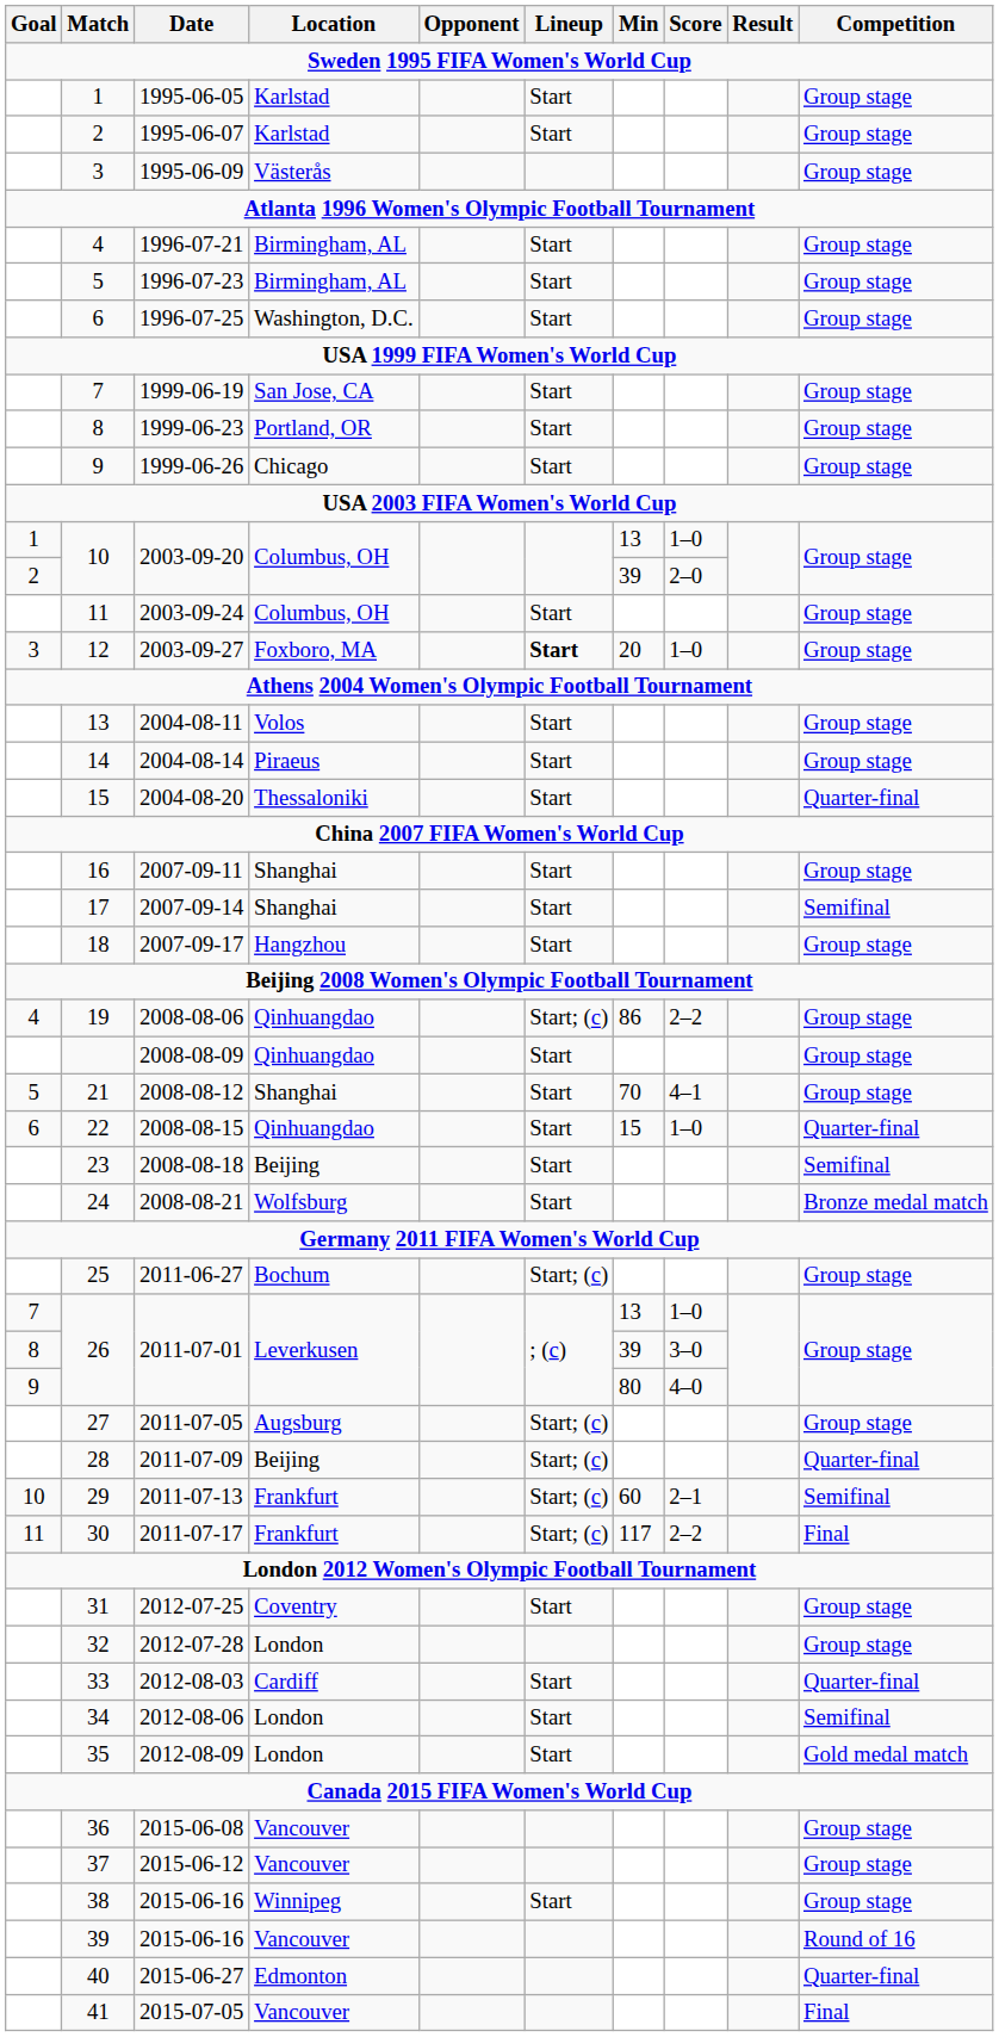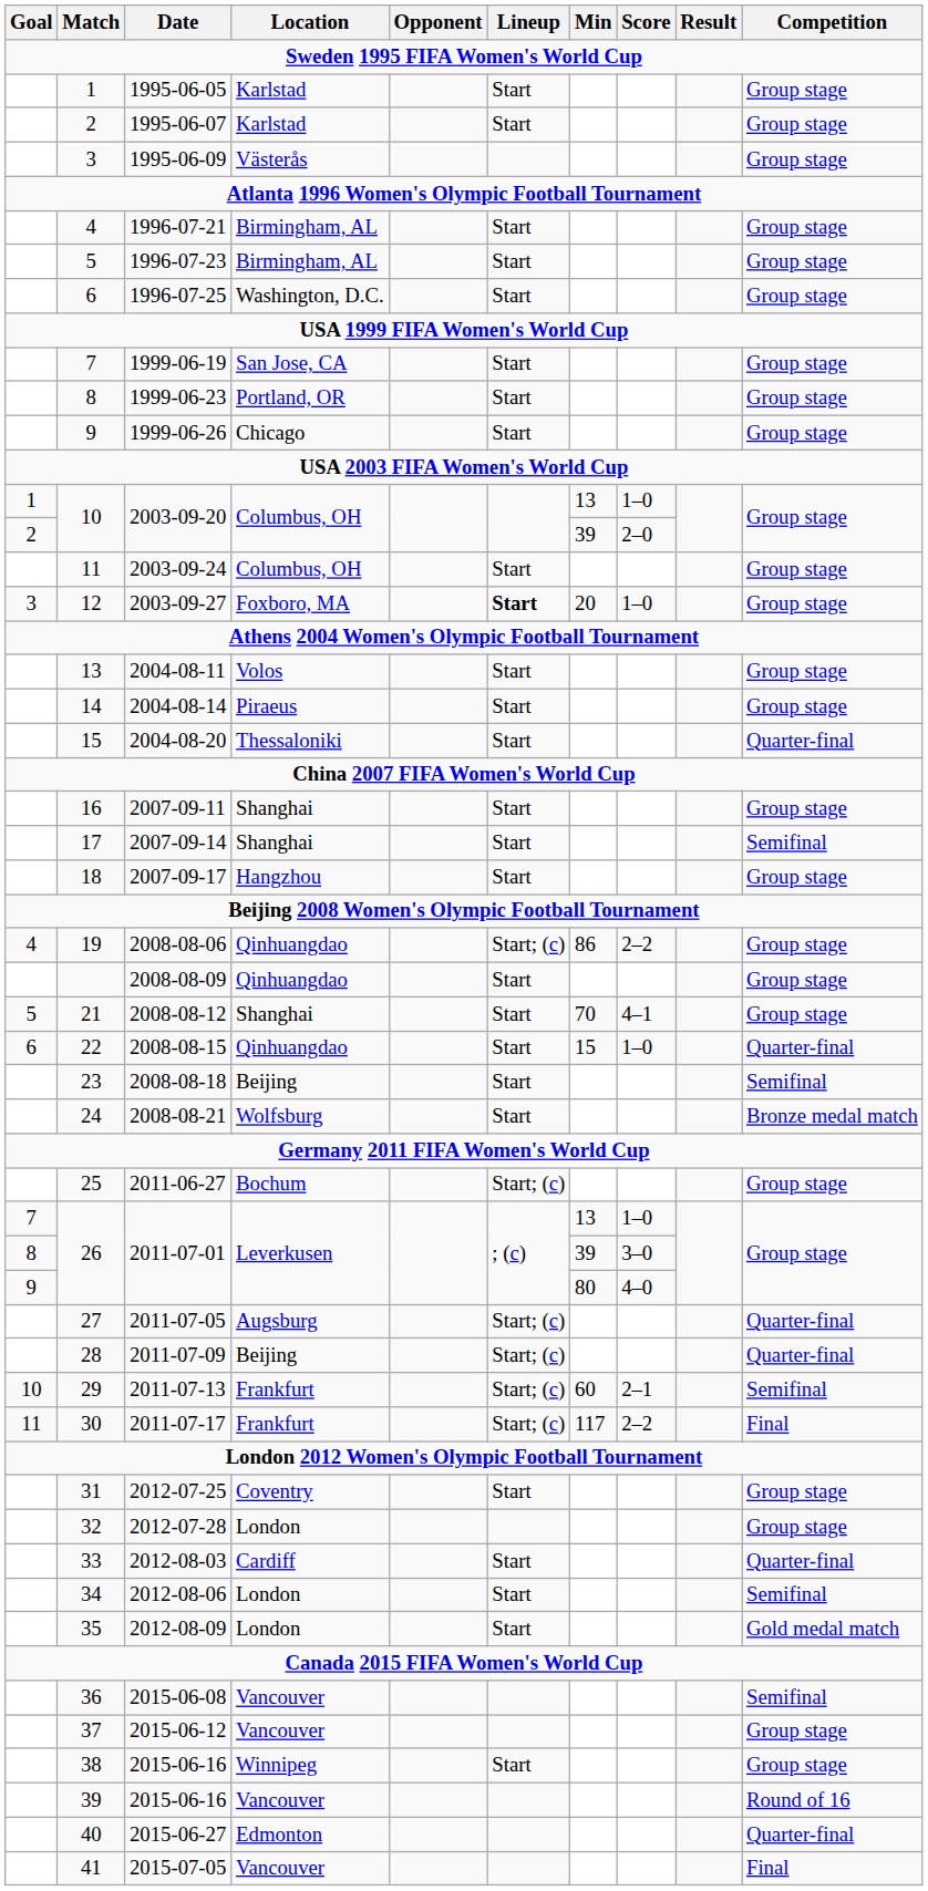 <table class="wikitable collapsible collapsed" style="font-size:90%;">
 <tr>
 <th>Goal</th>
 <th>Match</th>
 <th>Date</th>
 <th>Location</th>
 <th>Opponent</th>
 <th>Lineup</th>
 <th>Min</th>
 <th>Score</th>
 <th>Result</th>
 <th>Competition</th>
 </tr>
 <tr>
 <td colspan=10 align="center" > <strong><a href='#'>Sweden</a> <a href='#'>1995 FIFA Women's World Cup</a></strong></td>
 </tr>
 <tr>
 <td style="background:white;"></td>
 <td align="center">1</td>
 <td>1995-06-05</td>
 <td><a href='#'>Karlstad</a></td>
 <td></td>
 <td>Start</td>
 <td style="background:white;"></td>
 <td style="background:white;"></td>
 <td></td>
 <td><a href='#'>Group stage</a></td>
 </tr>
 <tr>
 <td style="background:white;"></td>
 <td align="center">2</td>
 <td>1995-06-07</td>
 <td><a href='#'>Karlstad</a></td>
 <td></td>
 <td>Start</td>
 <td style="background:white;"></td>
 <td style="background:white;"></td>
 <td></td>
 <td><a href='#'>Group stage</a></td>
 </tr>
 <tr>
 <td style="background:white;"></td>
 <td align="center">3</td>
 <td>1995-06-09</td>
 <td><a href='#'>Västerås</a></td>
 <td></td>
 <td></td>
 <td style="background:white;"></td>
 <td style="background:white;"></td>
 <td></td>
 <td><a href='#'>Group stage</a></td>
 </tr>
 <tr>
 <td colspan=10 align="center" > <strong><a href='#'>Atlanta</a> <a href='#'>1996 Women's Olympic Football Tournament</a></strong></td>
 </tr>
 <tr>
 <td style="background:white;"></td>
 <td align="center">4</td>
 <td>1996-07-21</td>
 <td><a href='#'>Birmingham, AL</a></td>
 <td></td>
 <td>Start</td>
 <td style="background:white;"></td>
 <td style="background:white;"></td>
 <td></td>
 <td><a href='#'>Group stage</a></td>
 </tr>
 <tr>
 <td style="background:white;"></td>
 <td align="center">5</td>
 <td>1996-07-23</td>
 <td><a href='#'>Birmingham, AL</a></td>
 <td></td>
 <td>Start</td>
 <td style="background:white;"></td>
 <td style="background:white;"></td>
 <td></td>
 <td><a href='#'>Group stage</a></td>
 </tr>
 <tr>
 <td style="background:white;"></td>
 <td align="center">6</td>
 <td>1996-07-25</td>
 <td>Washington, D.C.</td>
 <td></td>
 <td>Start</td>
 <td style="background:white;"></td>
 <td style="background:white;"></td>
 <td></td>
 <td><a href='#'>Group stage</a></td>
 </tr>
 <tr>
 <td colspan=10 align="center" > <strong>USA <a href='#'>1999 FIFA Women's World Cup</a></strong></td>
 </tr>
 <tr>
 <td style="background:white;"></td>
 <td align="center">7</td>
 <td>1999-06-19</td>
 <td><a href='#'>San Jose, CA</a></td>
 <td></td>
 <td>Start</td>
 <td style="background:white;"></td>
 <td style="background:white;"></td>
 <td></td>
 <td><a href='#'>Group stage</a></td>
 </tr>
 <tr>
 <td style="background:white;"></td>
 <td align="center">8</td>
 <td>1999-06-23</td>
 <td><a href='#'>Portland, OR</a></td>
 <td></td>
 <td>Start</td>
 <td style="background:white;"></td>
 <td style="background:white;"></td>
 <td></td>
 <td><a href='#'>Group stage</a></td>
 </tr>
 <tr>
 <td style="background:white;"></td>
 <td align="center">9</td>
 <td>1999-06-26</td>
 <td>Chicago</td>
 <td></td>
 <td>Start</td>
 <td style="background:white;"></td>
 <td style="background:white;"></td>
 <td></td>
 <td><a href='#'>Group stage</a></td>
 </tr>
 <tr>
 <td colspan=10 align="center" > <strong>USA <a href='#'>2003 FIFA Women's World Cup</a></strong></td>
 </tr>
 <tr>
 <td align="center">1</td>
 <td rowspan=2 align="center">10</td>
 <td rowspan=2>2003-09-20</td>
 <td rowspan=2><a href='#'>Columbus, OH</a></td>
 <td rowspan=2></td>
 <td rowspan=2></td>
 <td>13</td>
 <td>1–0</td>
 <td rowspan=2></td>
 <td rowspan=2 ><a href='#'>Group stage</a></td>
 </tr>
 <tr>
 <td align="center">2</td>
 <td>39</td>
 <td>2–0</td>
 </tr>
 <tr>
 <td style="background:white;"></td>
 <td align="center">11</td>
 <td>2003-09-24</td>
 <td><a href='#'>Columbus, OH</a></td>
 <td></td>
 <td>Start</td>
 <td style="background:white;"></td>
 <td style="background:white;"></td>
 <td></td>
 <td><a href='#'>Group stage</a></td>
 </tr>
 <tr>
 <td align="center">3</td>
 <td align="center">12</td>
 <td>2003-09-27</td>
 <td><a href='#'>Foxboro, MA</a></td>
 <td></td>
 <td><strong>Start</strong></td>
 <td>20</td>
 <td>1–0</td>
 <td></td>
 <td><a href='#'>Group stage</a></td>
 </tr>
 <tr>
 <td colspan=10 align="center" > <strong><a href='#'>Athens</a> <a href='#'>2004 Women's Olympic Football Tournament</a></strong></td>
 </tr>
 <tr>
 <td style="background:white;"></td>
 <td align="center">13</td>
 <td>2004-08-11</td>
 <td><a href='#'>Volos</a></td>
 <td></td>
 <td>Start</td>
 <td style="background:white;"></td>
 <td style="background:white;"></td>
 <td></td>
 <td><a href='#'>Group stage</a></td>
 </tr>
 <tr>
 <td style="background:white;"></td>
 <td align="center">14</td>
 <td>2004-08-14</td>
 <td><a href='#'>Piraeus</a></td>
 <td></td>
 <td>Start</td>
 <td style="background:white;"></td>
 <td style="background:white;"></td>
 <td></td>
 <td><a href='#'>Group stage</a></td>
 </tr>
 <tr>
 <td style="background:white;"></td>
 <td align="center">15</td>
 <td>2004-08-20</td>
 <td><a href='#'>Thessaloniki</a></td>
 <td></td>
 <td>Start</td>
 <td style="background:white;"></td>
 <td style="background:white;"></td>
 <td></td>
 <td><a href='#'>Quarter-final</a></td>
 </tr>
 <tr>
 <td colspan=10 align="center" > <strong>China <a href='#'>2007 FIFA Women's World Cup</a></strong></td>
 </tr>
 <tr>
 <td style="background:white;"></td>
 <td align="center">16</td>
 <td>2007-09-11</td>
 <td>Shanghai</td>
 <td></td>
 <td>Start</td>
 <td style="background:white;"></td>
 <td style="background:white;"></td>
 <td></td>
 <td><a href='#'>Group stage</a></td>
 </tr>
 <tr>
 <td style="background:white;"></td>
 <td align="center">17</td>
 <td>2007-09-14</td>
 <td>Shanghai</td>
 <td></td>
 <td>Start</td>
 <td style="background:white;"></td>
 <td style="background:white;"></td>
 <td></td>
 <td><a href='#'>Semifinal</a></td>
 </tr>
 <tr>
 <td style="background:white;"></td>
 <td align="center">18</td>
 <td>2007-09-17</td>
 <td><a href='#'>Hangzhou</a></td>
 <td></td>
 <td>Start</td>
 <td style="background:white;"></td>
 <td style="background:white;"></td>
 <td></td>
 <td><a href='#'>Group stage</a></td>
 </tr>
 <tr>
 <td colspan=10 align="center" > <strong>Beijing <a href='#'>2008 Women's Olympic Football Tournament</a></strong></td>
 </tr>
 <tr>
 <td align="center">4</td>
 <td align="center">19</td>
 <td>2008-08-06</td>
 <td><a href='#'>Qinhuangdao</a></td>
 <td></td>
 <td>Start; (<span><a href='#'>c</a></span>)</td>
 <td>86</td>
 <td>2–2</td>
 <td></td>
 <td><a href='#'>Group stage</a></td>
 </tr>
 <tr>
 <td style="background:white;"></td>
 <td></td>
 <td>2008-08-09</td>
 <td><a href='#'>Qinhuangdao</a></td>
 <td></td>
 <td>Start</td>
 <td style="background:white;"></td>
 <td style="background:white;"></td>
 <td></td>
 <td><a href='#'>Group stage</a></td>
 </tr>
 <tr>
 <td align="center">5</td>
 <td align="center">21</td>
 <td>2008-08-12</td>
 <td>Shanghai</td>
 <td></td>
 <td>Start</td>
 <td>70</td>
 <td>4–1</td>
 <td></td>
 <td><a href='#'>Group stage</a></td>
 </tr>
 <tr>
 <td align="center">6</td>
 <td align="center">22</td>
 <td>2008-08-15</td>
 <td><a href='#'>Qinhuangdao</a></td>
 <td></td>
 <td>Start</td>
 <td>15</td>
 <td>1–0</td>
 <td></td>
 <td><a href='#'>Quarter-final</a></td>
 </tr>
 <tr>
 <td style="background:white;"></td>
 <td align="center">23</td>
 <td>2008-08-18</td>
 <td>Beijing</td>
 <td></td>
 <td>Start</td>
 <td style="background:white;"></td>
 <td style="background:white;"></td>
 <td></td>
 <td><a href='#'>Semifinal</a></td>
 </tr>
 <tr>
 <td style="background:white;"></td>
 <td align="center">24</td>
 <td>2008-08-21</td>
 <td><a href='#'>Wolfsburg</a></td>
 <td></td>
 <td>Start</td>
 <td style="background:white;"></td>
 <td style="background:white;"></td>
 <td></td>
 <td><a href='#'>Bronze medal match</a></td>
 </tr>
 <tr>
 <td colspan=10 align="center" > <strong><a href='#'>Germany</a> <a href='#'>2011 FIFA Women's World Cup</a></strong></td>
 </tr>
 <tr>
 <td style="background:white;"></td>
 <td align="center">25</td>
 <td>2011-06-27</td>
 <td><a href='#'>Bochum</a></td>
 <td></td>
 <td>Start; (<span><a href='#'>c</a></span>)</td>
 <td style="background:white;"></td>
 <td style="background:white;"></td>
 <td></td>
 <td><a href='#'>Group stage</a></td>
 </tr>
 <tr>
 <td align="center">7</td>
 <td rowspan=3 align="center">26</td>
 <td rowspan=3>2011-07-01</td>
 <td rowspan=3><a href='#'>Leverkusen</a></td>
 <td rowspan=3></td>
 <td rowspan=3>; (<span><a href='#'>c</a></span>)</td>
 <td>13</td>
 <td>1–0</td>
 <td rowspan=3></td>
 <td rowspan=3 ><a href='#'>Group stage</a></td>
 </tr>
 <tr>
 <td align="center">8</td>
 <td>39</td>
 <td>3–0</td>
 </tr>
 <tr>
 <td align="center">9</td>
 <td>80</td>
 <td>4–0</td>
 </tr>
 <tr>
 <td style="background:white;"></td>
 <td align="center">27</td>
 <td>2011-07-05</td>
 <td><a href='#'>Augsburg</a></td>
 <td></td>
 <td>Start; (<span><a href='#'>c</a></span>)</td>
 <td style="background:white;"></td>
 <td style="background:white;"></td>
 <td></td>
-<td><a href='#'>Group stage</a></td>
+<td><a href='#'>Quarter-final</a></td>
 </tr>
 <tr>
 <td style="background:white;"></td>
 <td align="center">28</td>
 <td>2011-07-09</td>
 <td>Beijing</td>
 <td></td>
 <td>Start; (<span><a href='#'>c</a></span>)</td>
 <td style="background:white;"></td>
 <td style="background:white;"></td>
 <td></td>
 <td><a href='#'>Quarter-final</a></td>
 </tr>
 <tr>
 <td align="center">10</td>
 <td align="center">29</td>
 <td>2011-07-13</td>
 <td><a href='#'>Frankfurt</a></td>
 <td></td>
 <td>Start; (<span><a href='#'>c</a></span>)</td>
 <td>60</td>
 <td>2–1</td>
 <td></td>
 <td><a href='#'>Semifinal</a></td>
 </tr>
 <tr>
 <td align="center">11</td>
 <td align="center">30</td>
 <td>2011-07-17</td>
 <td><a href='#'>Frankfurt</a></td>
 <td></td>
 <td>Start; (<span><a href='#'>c</a></span>)</td>
 <td>117</td>
 <td>2–2</td>
 <td></td>
 <td><a href='#'>Final</a></td>
 </tr>
 <tr>
 <td colspan=10 align="center" > <strong>London <a href='#'>2012 Women's Olympic Football Tournament</a></strong></td>
 </tr>
 <tr>
 <td style="background:white;"></td>
 <td align="center">31</td>
 <td>2012-07-25</td>
 <td><a href='#'>Coventry</a></td>
 <td></td>
 <td>Start</td>
 <td style="background:white;"></td>
 <td style="background:white;"></td>
 <td></td>
 <td><a href='#'>Group stage</a></td>
 </tr>
 <tr>
 <td style="background:white;"></td>
 <td align="center">32</td>
 <td>2012-07-28</td>
 <td>London</td>
 <td></td>
 <td></td>
 <td style="background:white;"></td>
 <td style="background:white;"></td>
 <td></td>
 <td><a href='#'>Group stage</a></td>
 </tr>
 <tr>
 <td style="background:white;"></td>
 <td align="center">33</td>
 <td>2012-08-03</td>
 <td><a href='#'>Cardiff</a></td>
 <td></td>
 <td>Start</td>
 <td style="background:white;"></td>
 <td style="background:white;"></td>
 <td></td>
 <td><a href='#'>Quarter-final</a></td>
 </tr>
 <tr>
 <td style="background:white;"></td>
 <td align="center">34</td>
 <td>2012-08-06</td>
 <td>London</td>
 <td></td>
 <td>Start</td>
 <td style="background:white;"></td>
 <td style="background:white;"></td>
 <td></td>
 <td><a href='#'>Semifinal</a></td>
 </tr>
 <tr>
 <td style="background:white;"></td>
 <td align="center">35</td>
 <td>2012-08-09</td>
 <td>London</td>
 <td></td>
 <td>Start</td>
 <td style="background:white;"></td>
 <td style="background:white;"></td>
 <td></td>
 <td><a href='#'>Gold medal match</a></td>
 </tr>
 <tr>
 <td colspan=10 align="center" > <strong><a href='#'>Canada</a> <a href='#'>2015 FIFA Women's World Cup</a></strong></td>
 </tr>
 <tr>
 <td style="background:white;"></td>
 <td align="center">36</td>
 <td>2015-06-08</td>
 <td><a href='#'>Vancouver</a></td>
 <td></td>
 <td></td>
 <td style="background:white;"></td>
 <td style="background:white;"></td>
 <td></td>
-<td><a href='#'>Group stage</a></td>
+<td><a href='#'>Semifinal</a></td>
 </tr>
 <tr>
 <td style="background:white;"></td>
 <td align="center">37</td>
 <td>2015-06-12</td>
 <td><a href='#'>Vancouver</a></td>
 <td></td>
 <td></td>
 <td style="background:white;"></td>
 <td style="background:white;"></td>
 <td></td>
 <td><a href='#'>Group stage</a></td>
 </tr>
 <tr>
 <td style="background:white;"></td>
 <td align="center">38</td>
 <td>2015-06-16</td>
 <td><a href='#'>Winnipeg</a></td>
 <td></td>
 <td>Start</td>
 <td style="background:white;"></td>
 <td style="background:white;"></td>
 <td></td>
 <td><a href='#'>Group stage</a></td>
 </tr>
 <tr>
 <td style="background:white;"></td>
 <td align="center">39</td>
 <td>2015-06-16</td>
 <td><a href='#'>Vancouver</a></td>
 <td></td>
 <td></td>
 <td style="background:white;"></td>
 <td style="background:white;"></td>
 <td></td>
 <td><a href='#'>Round of 16</a></td>
 </tr>
 <tr>
 <td style="background:white;"></td>
 <td align="center">40</td>
 <td>2015-06-27</td>
 <td><a href='#'>Edmonton</a></td>
 <td></td>
 <td></td>
 <td style="background:white;"></td>
 <td style="background:white;"></td>
 <td></td>
 <td><a href='#'>Quarter-final</a></td>
 </tr>
 <tr>
 <td style="background:white;"></td>
 <td align="center">41</td>
 <td>2015-07-05</td>
 <td><a href='#'>Vancouver</a></td>
 <td></td>
 <td></td>
 <td style="background:white;"></td>
 <td style="background:white;"></td>
 <td></td>
 <td><a href='#'>Final</a></td>
 </tr>
 </table>
